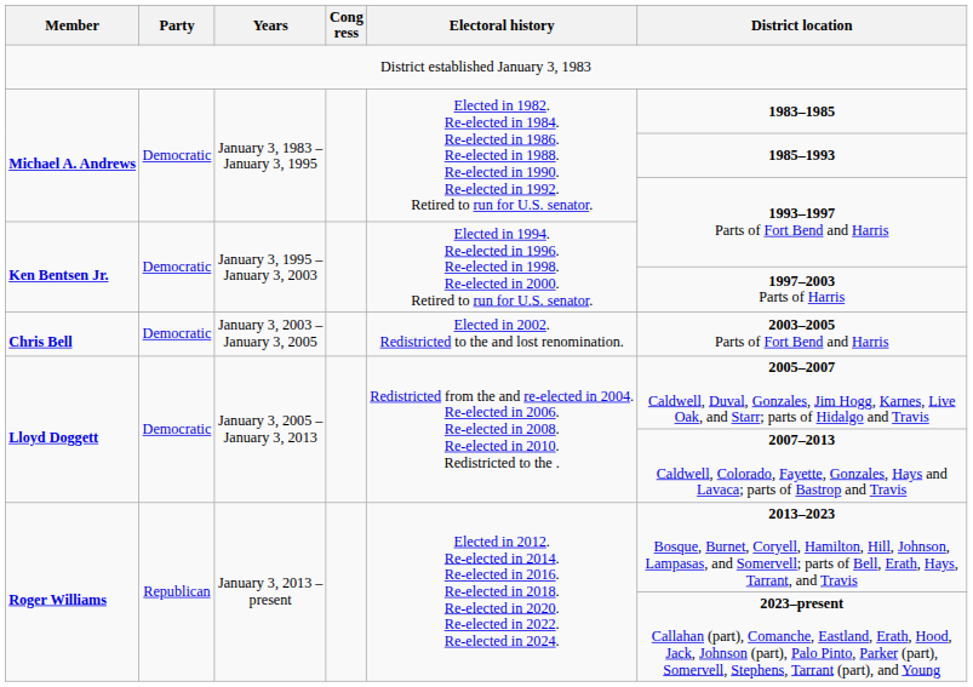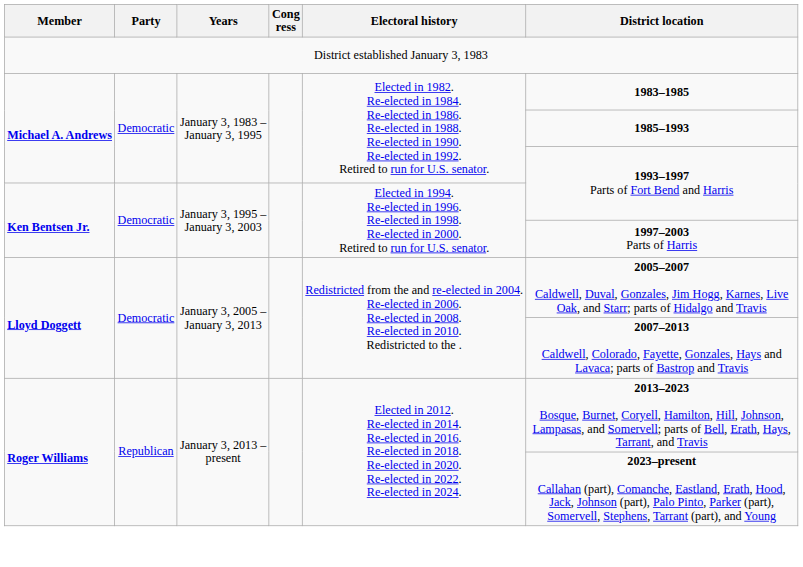 <table class=wikitable style="text-align:center">
 <tr>
 <th>Member</th>
 <th>Party</th>
 <th>Years</th>
 <th>Cong<br>ress</th>
 <th>Electoral history</th>
 <th width=350>District location</th>
 </tr>
 <tr style="height:3em">
 <td colspan=6>District established January 3, 1983</td>
 </tr>
 <tr style="height:3em">
 <td rowspan=3 align=left><br><strong><a href='#'>Michael A. Andrews</a></strong><br></td>
 <td rowspan=3 ><a href='#'>Democratic</a></td>
 <td rowspan=3 nowrap>January 3, 1983 –<br> January 3, 1995</td>
 <td rowspan=3></td>
 <td rowspan=3><a href='#'>Elected in 1982</a>.<br><a href='#'>Re-elected in 1984</a>.<br><a href='#'>Re-elected in 1986</a>.<br><a href='#'>Re-elected in 1988</a>.<br><a href='#'>Re-elected in 1990</a>.<br><a href='#'>Re-elected in 1992</a>.<br>Retired to <a href='#'>run for U.S. senator</a>.</td>
 <td><strong>1983–1985</strong><br></td>
 </tr>
 <tr style="height:3em">
 <td><strong>1985–1993</strong><br></td>
 </tr>
 <tr style="height:3em">
 <td rowspan=2><strong>1993–1997</strong><br>Parts of <a href='#'>Fort Bend</a> and <a href='#'>Harris</a></td>
 </tr>
 <tr style="height:3em">
 <td rowspan=2 align=left><br><strong><a href='#'>Ken Bentsen Jr.</a></strong><br></td>
 <td rowspan=2 ><a href='#'>Democratic</a></td>
 <td rowspan=2 nowrap>January 3, 1995 –<br> January 3, 2003</td>
 <td rowspan=2></td>
 <td rowspan=2><a href='#'>Elected in 1994</a>.<br><a href='#'>Re-elected in 1996</a>.<br><a href='#'>Re-elected in 1998</a>.<br><a href='#'>Re-elected in 2000</a>.<br>Retired to <a href='#'>run for U.S. senator</a>.</td>
 </tr>
 <tr style="height:3em">
 <td><strong>1997–2003</strong><br>Parts of <a href='#'>Harris</a></td>
 </tr>
 <tr style="height:3em">
-<td align=left><br><strong><a href='#'>Chris Bell</a></strong><br></td>
-<td><a href='#'>Democratic</a></td>
-<td nowrap>January 3, 2003 –<br> January 3, 2005</td>
-<td></td>
-<td><a href='#'>Elected in 2002</a>.<br><a href='#'>Redistricted</a> to the  and lost renomination.</td>
-<td><strong>2003–2005</strong><br>Parts of <a href='#'>Fort Bend</a> and <a href='#'>Harris</a></td>
-</tr>
-<tr style="height:3em">
 <td rowspan=2 align=left><br><strong><a href='#'>Lloyd Doggett</a></strong><br></td>
 <td rowspan=2 ><a href='#'>Democratic</a></td>
 <td rowspan=2 nowrap>January 3, 2005 –<br> January 3, 2013</td>
 <td rowspan=2></td>
 <td rowspan=2><a href='#'>Redistricted</a> from the  and <a href='#'>re-elected in 2004</a>.<br><a href='#'>Re-elected in 2006</a>.<br><a href='#'>Re-elected in 2008</a>.<br><a href='#'>Re-elected in 2010</a>.<br>Redistricted to the .</td>
 <td><strong>2005–2007</strong><br><br><a href='#'>Caldwell</a>, <a href='#'>Duval</a>, <a href='#'>Gonzales</a>, <a href='#'>Jim Hogg</a>, <a href='#'>Karnes</a>, <a href='#'>Live Oak</a>, and <a href='#'>Starr</a>; parts of <a href='#'>Hidalgo</a> and <a href='#'>Travis</a></td>
 </tr>
 <tr style="height:3em">
 <td><strong>2007–2013</strong><br><br><a href='#'>Caldwell</a>, <a href='#'>Colorado</a>, <a href='#'>Fayette</a>, <a href='#'>Gonzales</a>, <a href='#'>Hays</a> and <a href='#'>Lavaca</a>; parts of <a href='#'>Bastrop</a> and <a href='#'>Travis</a></td>
 </tr>
 <tr style="height:3em">
 <td rowspan=2 align=left><br><strong><a href='#'>Roger Williams</a></strong><br></td>
 <td rowspan=2 ><a href='#'>Republican</a></td>
 <td rowspan=2 nowrap>January 3, 2013 –<br>present</td>
 <td rowspan=2></td>
 <td rowspan=2><a href='#'>Elected in 2012</a>.<br><a href='#'>Re-elected in 2014</a>.<br><a href='#'>Re-elected in 2016</a>.<br><a href='#'>Re-elected in 2018</a>.<br><a href='#'>Re-elected in 2020</a>.<br><a href='#'>Re-elected in 2022</a>.<br><a href='#'>Re-elected in 2024</a>.</td>
 <td><strong>2013–2023</strong><br><br><a href='#'>Bosque</a>, <a href='#'>Burnet</a>, <a href='#'>Coryell</a>, <a href='#'>Hamilton</a>, <a href='#'>Hill</a>, <a href='#'>Johnson</a>, <a href='#'>Lampasas</a>, and <a href='#'>Somervell</a>; parts of <a href='#'>Bell</a>, <a href='#'>Erath</a>, <a href='#'>Hays</a>, <a href='#'>Tarrant</a>, and <a href='#'>Travis</a></td>
 </tr>
 <tr style="height:3em">
 <td><strong>2023–present</strong><br><br><a href='#'>Callahan</a> (part), <a href='#'>Comanche</a>, <a href='#'>Eastland</a>, <a href='#'>Erath</a>, <a href='#'>Hood</a>, <a href='#'>Jack</a>, <a href='#'>Johnson</a>  (part), <a href='#'>Palo Pinto</a>, <a href='#'>Parker</a> (part), <a href='#'>Somervell</a>, <a href='#'>Stephens</a>, <a href='#'>Tarrant</a> (part), and <a href='#'>Young</a></td>
 </tr>
 </table>
